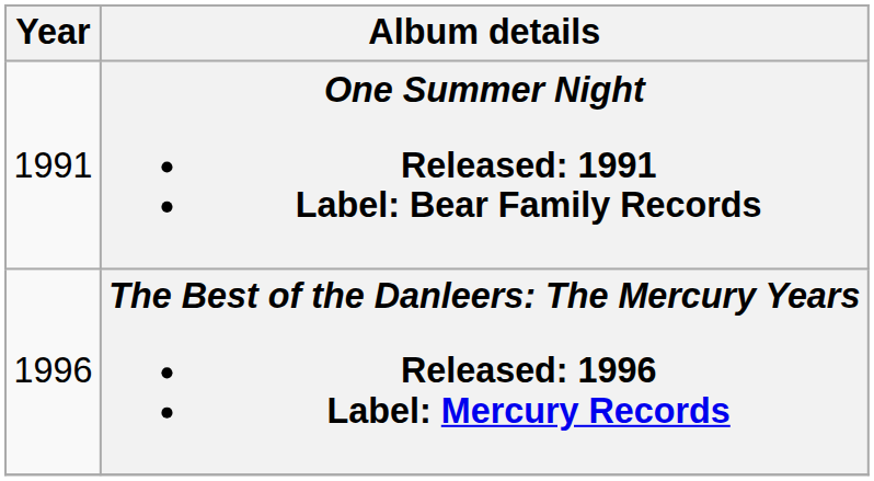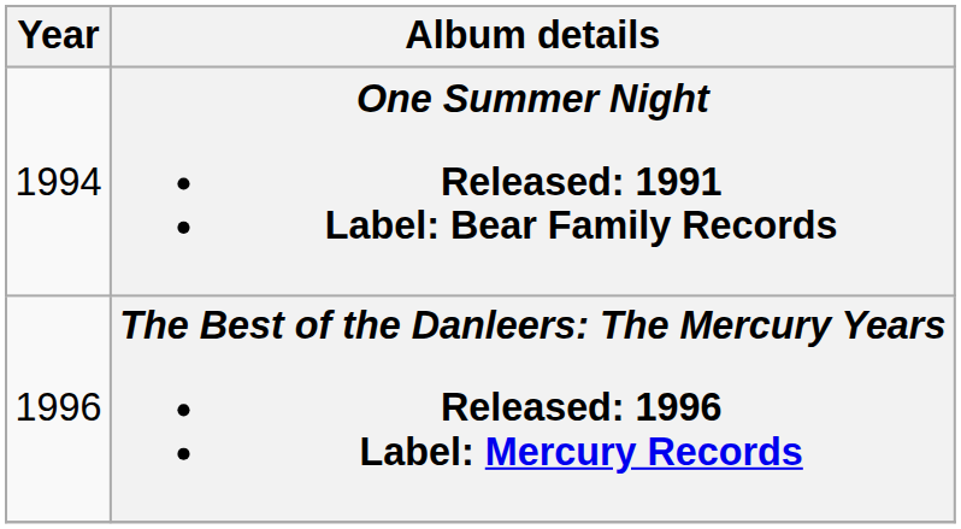 <table class="wikitable plainrowheaders" style="text-align:center;" border="1">
 <tr>
 <th scope="col" rowspan="1">Year</th>
 <th scope="col" rowspan="1">Album details</th>
 </tr>
 <tr>
-<td align="center">1991</td>
+<td align="center">1994</td>
 <th scope="row"><em>One Summer Night</em><br><ul><li>Released: 1991</li><li>Label: Bear Family Records</li></ul></th>
 </tr>
 <tr>
 <td align="center">1996</td>
 <th scope="row"><em>The Best of the Danleers: The Mercury Years</em><br><ul><li>Released: 1996</li><li>Label: <a href='#'>Mercury Records</a></li></ul></th>
 </tr>
 <tr>
 </tr>
 </table>
